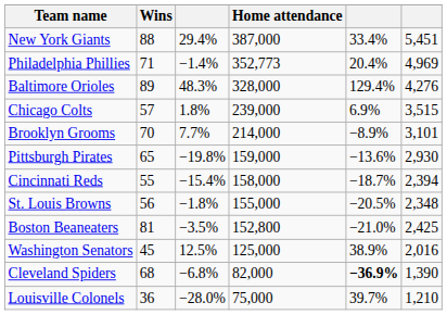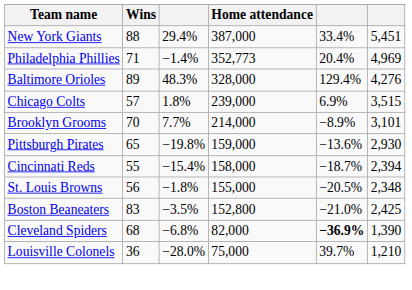 <table class="wikitable sortable">
 <tr style="text-align:center; font-size:larger;">
 </tr>
 <tr>
 <th>Team name</th>
 <th>Wins</th>
 <th></th>
 <th>Home attendance</th>
 <th></th>
 <th></th>
 </tr>
 <tr>
 <td><a href='#'>New York Giants</a></td>
 <td>88</td>
 <td>29.4%</td>
 <td>387,000</td>
 <td>33.4%</td>
 <td>5,451</td>
 </tr>
 <tr>
 <td><a href='#'>Philadelphia Phillies</a></td>
 <td>71</td>
 <td>−1.4%</td>
 <td>352,773</td>
 <td>20.4%</td>
 <td>4,969</td>
 </tr>
 <tr>
 <td><a href='#'>Baltimore Orioles</a></td>
 <td>89</td>
 <td>48.3%</td>
 <td>328,000</td>
 <td>129.4%</td>
 <td>4,276</td>
 </tr>
 <tr>
 <td><a href='#'>Chicago Colts</a></td>
 <td>57</td>
 <td>1.8%</td>
 <td>239,000</td>
 <td>6.9%</td>
 <td>3,515</td>
 </tr>
 <tr>
 <td><a href='#'>Brooklyn Grooms</a></td>
 <td>70</td>
 <td>7.7%</td>
 <td>214,000</td>
 <td>−8.9%</td>
 <td>3,101</td>
 </tr>
 <tr>
 <td><a href='#'>Pittsburgh Pirates</a></td>
 <td>65</td>
 <td>−19.8%</td>
 <td>159,000</td>
 <td>−13.6%</td>
 <td>2,930</td>
 </tr>
 <tr>
 <td><a href='#'>Cincinnati Reds</a></td>
 <td>55</td>
 <td>−15.4%</td>
 <td>158,000</td>
 <td>−18.7%</td>
 <td>2,394</td>
 </tr>
 <tr>
 <td><a href='#'>St. Louis Browns</a></td>
 <td>56</td>
 <td>−1.8%</td>
 <td>155,000</td>
 <td>−20.5%</td>
 <td>2,348</td>
 </tr>
 <tr>
 <td><a href='#'>Boston Beaneaters</a></td>
-<td>81</td>
+<td>83</td>
 <td>−3.5%</td>
 <td>152,800</td>
 <td>−21.0%</td>
 <td>2,425</td>
-</tr>
-<tr>
-<td><a href='#'>Washington Senators</a></td>
-<td>45</td>
-<td>12.5%</td>
-<td>125,000</td>
-<td>38.9%</td>
-<td>2,016</td>
 </tr>
 <tr>
 <td><a href='#'>Cleveland Spiders</a></td>
 <td>68</td>
 <td>−6.8%</td>
 <td>82,000</td>
 <td><strong>−36.9%</strong></td>
 <td>1,390</td>
 </tr>
 <tr>
 <td><a href='#'>Louisville Colonels</a></td>
 <td>36</td>
 <td>−28.0%</td>
 <td>75,000</td>
 <td>39.7%</td>
 <td>1,210</td>
 </tr>
 </table>
